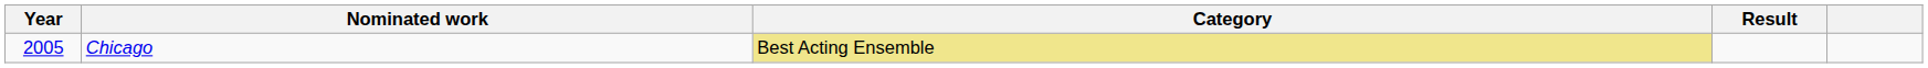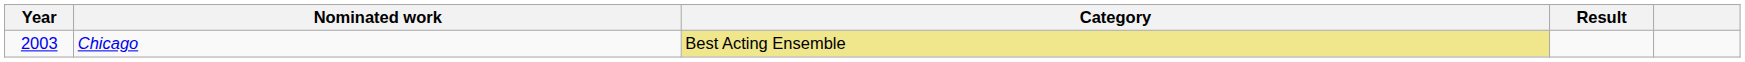 <table class="wikitable plainrowheaders" style="width:85%;">
 <tr>
 <th scope="col" style="width:4%;">Year</th>
 <th scope="col" style="width:35%;">Nominated work</th>
 <th scope="col" style="width:50%;">Category</th>
 <th scope="col" style="width:6%;">Result</th>
 <th scope="col" style="width:6%;"></th>
 </tr>
 <tr>
-<td align="center"><a href='#'>2005</a></td>
+<td align="center"><a href='#'>2003</a></td>
 <td><em><a href='#'>Chicago</a></em></td>
 <td style="background: khaki;">Best Acting Ensemble</td>
 <td></td>
 <td></td>
 </tr>
 </table>
